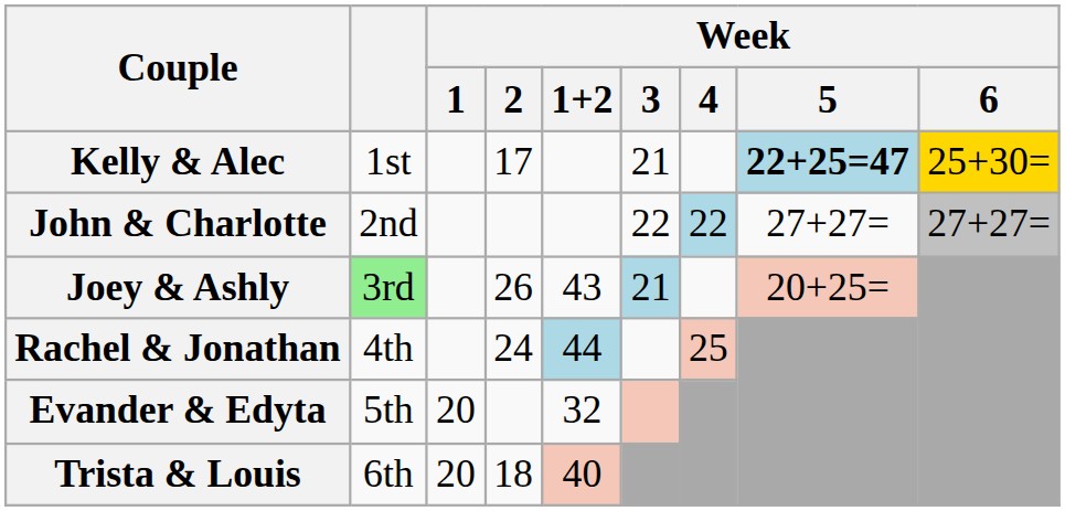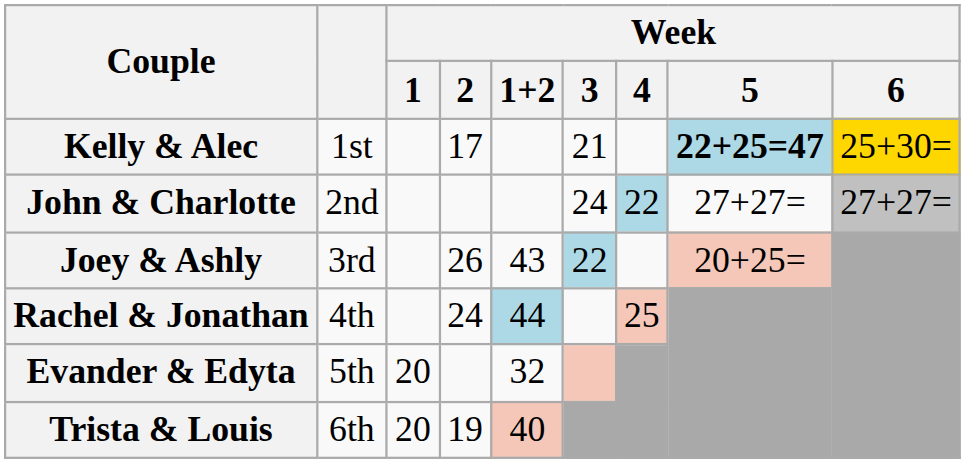 <table class="wikitable sortable" style="text-align:center; font-size:100%">
 <tr>
 <th scope="col" rowspan="2" style="text-align:center">Couple</th>
 <th scope="col" rowspan="2" style="text-align:center"></th>
 <th colspan="7" style="text-align:center">Week</th>
 </tr>
 <tr>
 <th scope="col">1</th>
 <th scope="col">2</th>
 <th scope="col">1+2</th>
 <th scope="col">3</th>
 <th scope="col">4</th>
 <th scope="col">5</th>
 <th scope="col">6</th>
 </tr>
 <tr>
 <th scope="row">Kelly & Alec</th>
 <td>1st</td>
 <td></td>
 <td>17</td>
 <td></td>
 <td>21</td>
 <td></td>
 <td bgcolor="lightblue" ><strong>22+25=47</strong></td>
 <td bgcolor="gold" >25+30=</td>
 </tr>
 <tr>
 <th scope="row">John & Charlotte</th>
 <td>2nd</td>
 <td></td>
 <td></td>
 <td></td>
-<td>22</td>
+<td>24</td>
 <td bgcolor="lightblue">22</td>
 <td>27+27=</td>
 <td bgcolor="silver" >27+27=</td>
 </tr>
 <tr>
 <th scope="row">Joey & Ashly</th>
-<td style="background: lightgreen;">3rd</td>
+<td>3rd</td>
 <td></td>
 <td>26</td>
 <td>43</td>
-<td bgcolor="lightblue">21</td>
+<td bgcolor="lightblue">22</td>
 <td></td>
 <td bgcolor="f4c7b8" >20+25=</td>
 <td rowspan="4" bgcolor="darkgray"></td>
 </tr>
 <tr>
 <th scope="row">Rachel & Jonathan</th>
 <td>4th</td>
 <td></td>
 <td>24</td>
 <td bgcolor="lightblue">44</td>
 <td></td>
 <td bgcolor="f4c7b8">25</td>
 <td rowspan="3" bgcolor="darkgray"></td>
 </tr>
 <tr>
 <th scope="row">Evander & Edyta</th>
 <td>5th</td>
 <td>20</td>
 <td></td>
 <td>32</td>
 <td bgcolor="f4c7b8"></td>
 <td rowspan="2" bgcolor="darkgray"></td>
 </tr>
 <tr>
 <th scope="row">Trista & Louis</th>
 <td>6th</td>
 <td>20</td>
-<td>18</td>
+<td>19</td>
 <td bgcolor="f4c7b8">40</td>
 <td bgcolor="darkgray"></td>
 </tr>
 </table>
